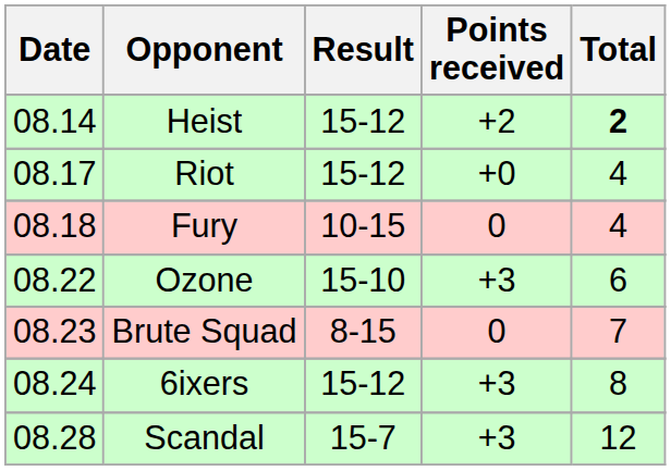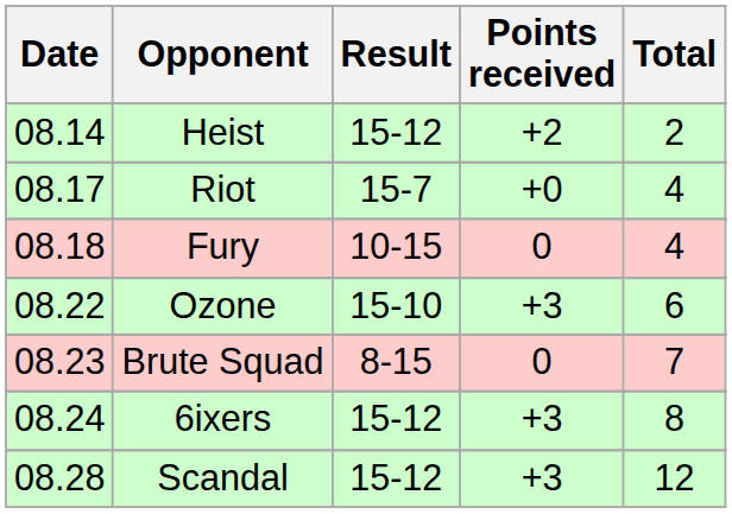 <table class="wikitable" ; width:50%;">
 <tr>
 <th>Date</th>
 <th>Opponent</th>
 <th>Result</th>
 <th>Points<br>received</th>
 <th>Total</th>
 </tr>
 <tr>
 </tr>
 <tr bgcolor=#ccffcc>
 <td style="text-align: center;">08.14</td>
 <td style="text-align: center;">Heist</td>
 <td style="text-align: center;">15-12</td>
 <td style="text-align: center;">+2</td>
-<td style="text-align: center;"><strong>2</strong></td>
+<td style="text-align: center;">2</td>
 </tr>
 <tr>
 </tr>
 <tr bgcolor=#ccffcc>
 <td style="text-align: center;">08.17</td>
 <td style="text-align: center;">Riot</td>
-<td style="text-align: center;">15-12</td>
+<td style="text-align: center;">15-7</td>
 <td style="text-align: center;">+0</td>
 <td style="text-align: center;">4</td>
 </tr>
 <tr>
 </tr>
 <tr bgcolor=#ffcccc>
 <td style="text-align: center;">08.18</td>
 <td style="text-align: center;">Fury</td>
 <td style="text-align: center;">10-15</td>
 <td style="text-align: center;">0</td>
 <td style="text-align: center;">4</td>
 </tr>
 <tr>
 </tr>
 <tr bgcolor=#ccffcc>
 <td style="text-align: center;">08.22</td>
 <td style="text-align: center;">Ozone</td>
 <td style="text-align: center;">15-10</td>
 <td style="text-align: center;">+3</td>
 <td style="text-align: center;">6</td>
 </tr>
 <tr>
 </tr>
 <tr bgcolor=#ffcccc>
 <td style="text-align: center;">08.23</td>
 <td style="text-align: center;">Brute Squad</td>
 <td style="text-align: center;">8-15</td>
 <td style="text-align: center;">0</td>
 <td style="text-align: center;">7</td>
 </tr>
 <tr>
 </tr>
 <tr bgcolor=#ccffcc>
 <td style="text-align: center;">08.24</td>
 <td style="text-align: center;">6ixers</td>
 <td style="text-align: center;">15-12</td>
 <td style="text-align: center;">+3</td>
 <td style="text-align: center;">8</td>
 </tr>
 <tr>
 </tr>
 <tr bgcolor=#ccffcc>
 <td style="text-align: center;">08.28</td>
 <td style="text-align: center;">Scandal</td>
-<td style="text-align: center;">15-7</td>
+<td style="text-align: center;">15-12</td>
 <td style="text-align: center;">+3</td>
 <td style="text-align: center;">12</td>
 </tr>
 </table>
